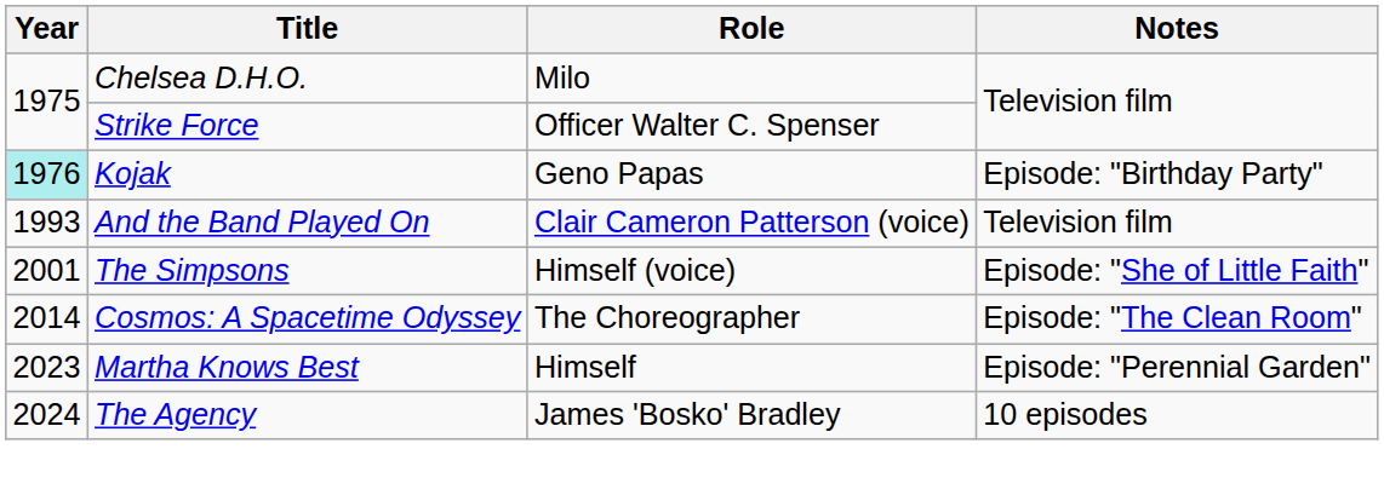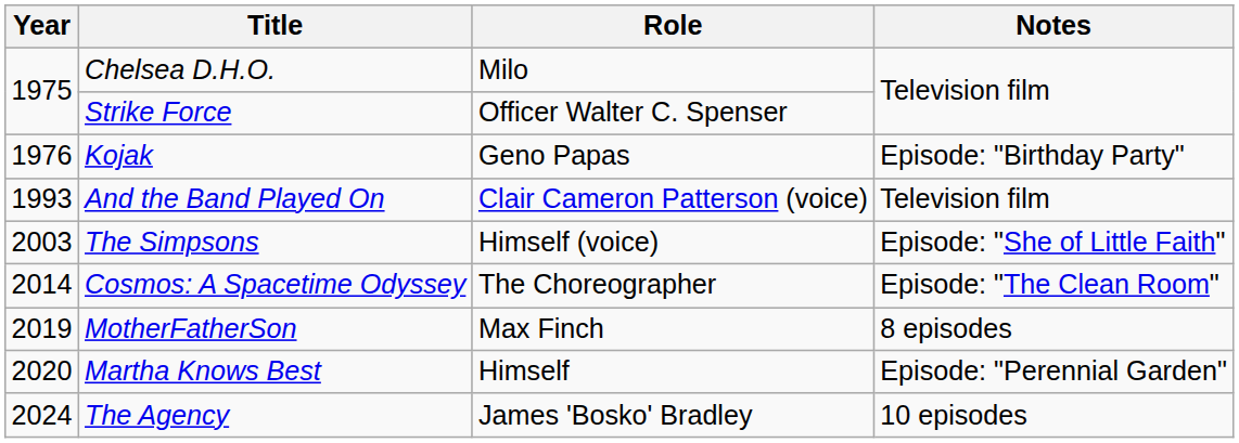 <table class="wikitable sortable">
 <tr>
 <th>Year</th>
 <th>Title</th>
 <th>Role</th>
 <th class="unsortable">Notes</th>
 </tr>
 <tr>
 <td rowspan=2>1975</td>
 <td><em>Chelsea D.H.O.</em></td>
 <td>Milo</td>
 <td rowspan=2>Television film</td>
 </tr>
 <tr>
 <td><em><a href='#'>Strike Force</a></em></td>
 <td>Officer Walter C. Spenser</td>
 </tr>
 <tr>
-<td style="background: paleturquoise;">1976</td>
+<td>1976</td>
 <td><em><a href='#'>Kojak</a></em></td>
 <td>Geno Papas</td>
 <td>Episode: "Birthday Party"</td>
 </tr>
 <tr>
 <td>1993</td>
 <td><em><a href='#'>And the Band Played On</a></em></td>
 <td><a href='#'>Clair Cameron Patterson</a> (voice)</td>
 <td>Television film</td>
 </tr>
 <tr>
-<td>2001</td>
+<td>2003</td>
 <td><em><a href='#'>The Simpsons</a></em></td>
 <td>Himself (voice)</td>
 <td>Episode: "<a href='#'>She of Little Faith</a>"</td>
 </tr>
 <tr>
 <td>2014</td>
 <td><em><a href='#'>Cosmos: A Spacetime Odyssey</a></em></td>
 <td>The Choreographer</td>
 <td>Episode: "<a href='#'>The Clean Room</a>"</td>
 </tr>
 <tr>
-<td>2023</td>
+<td>2019</td>
+<td><em><a href='#'>MotherFatherSon</a></em></td>
+<td>Max Finch</td>
+<td>8 episodes</td>
+</tr>
+<tr>
+<td>2020</td>
 <td><em><a href='#'>Martha Knows Best</a></em></td>
 <td>Himself</td>
 <td>Episode: "Perennial Garden"</td>
 </tr>
 <tr>
 <td>2024</td>
 <td><em><a href='#'>The Agency</a></em></td>
 <td>James 'Bosko' Bradley</td>
 <td>10 episodes</td>
 </tr>
 </table>
